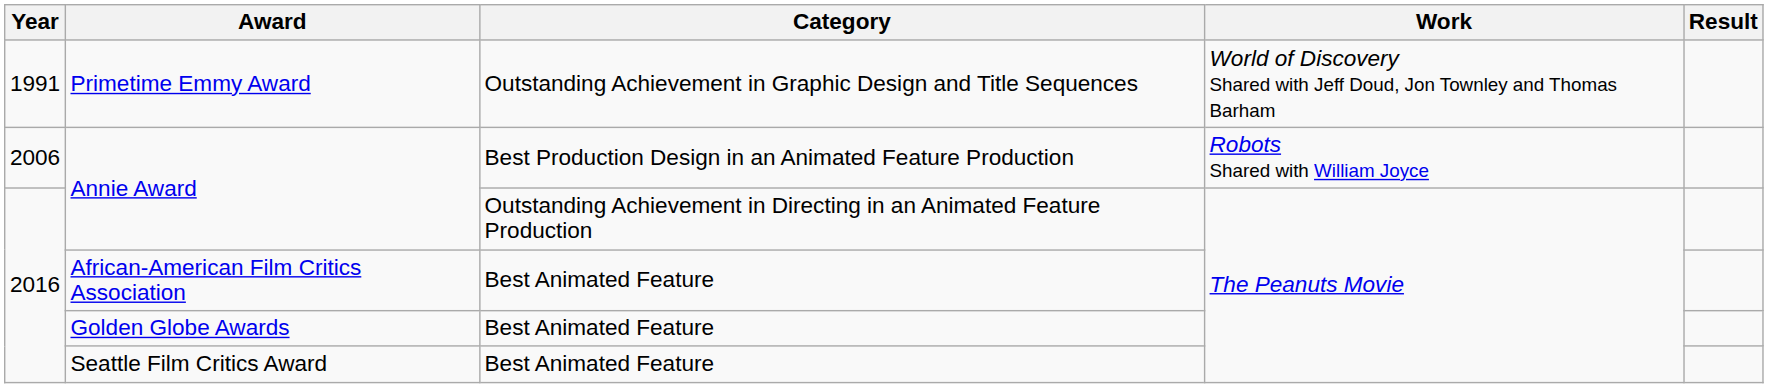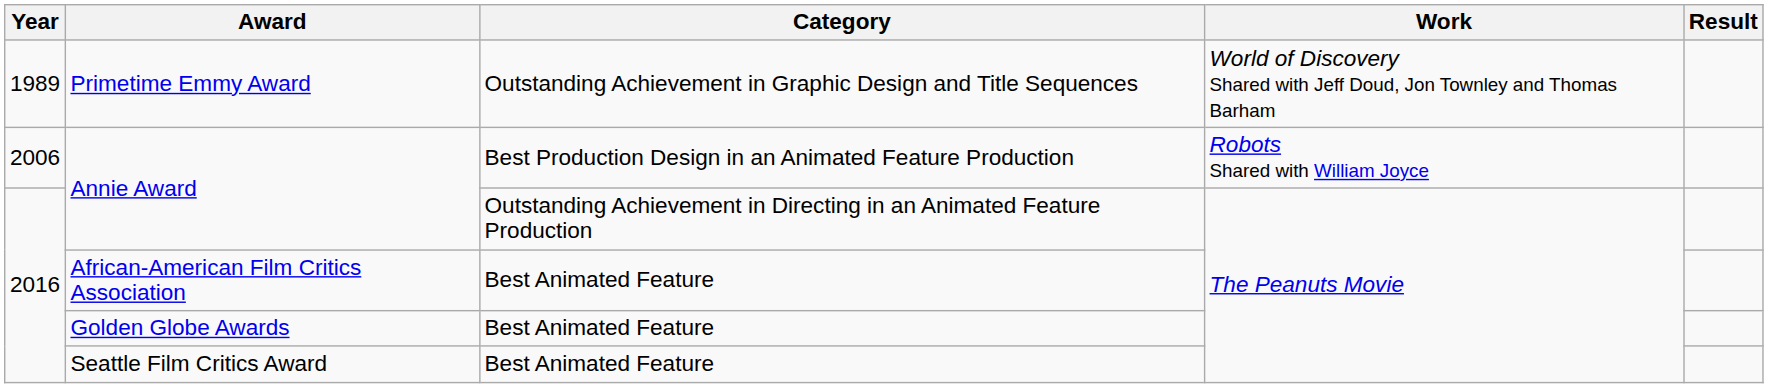 <table class="wikitable">
 <tr>
 <th>Year</th>
 <th>Award</th>
 <th>Category</th>
 <th>Work</th>
 <th>Result</th>
 </tr>
 <tr>
-<td>1991</td>
+<td>1989</td>
 <td><a href='#'>Primetime Emmy Award</a></td>
 <td>Outstanding Achievement in Graphic Design and Title Sequences</td>
 <td><em>World of Discovery</em><br><small>Shared with Jeff Doud, Jon Townley and Thomas Barham</small></td>
 <td></td>
 </tr>
 <tr>
 <td>2006</td>
 <td rowspan="2"><a href='#'>Annie Award</a></td>
 <td>Best Production Design in an Animated Feature Production</td>
 <td><em><a href='#'>Robots</a></em><br><small>Shared with <a href='#'>William Joyce</a></small></td>
 <td></td>
 </tr>
 <tr>
 <td rowspan="4">2016</td>
 <td>Outstanding Achievement in Directing in an Animated Feature Production</td>
 <td rowspan="4"><em><a href='#'>The Peanuts Movie</a></em></td>
 <td></td>
 </tr>
 <tr>
 <td><a href='#'>African-American Film Critics Association</a></td>
 <td>Best Animated Feature</td>
 <td></td>
 </tr>
 <tr>
 <td><a href='#'>Golden Globe Awards</a></td>
 <td>Best Animated Feature</td>
 <td></td>
 </tr>
 <tr>
 <td>Seattle Film Critics Award</td>
 <td>Best Animated Feature</td>
 <td></td>
 </tr>
 </table>
